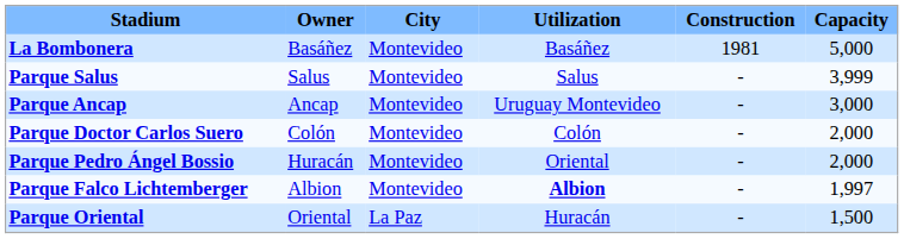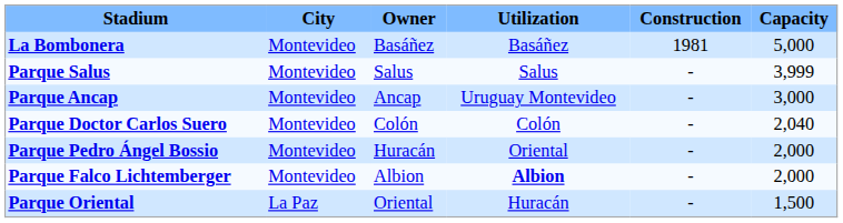 <table align=left cellpadding="2" cellspacing="0" style="background: #f5faff; border: 1px #aaa solid; border-collapse: collapse; font-size: 90%;" width=75%>
 <tr align=center bgcolor=#7FBBFF style="color:Black;">
 <td><strong>Stadium</strong></td>
+<td><strong>City</strong></td>
 <td><strong>Owner</strong></td>
-<td><strong>City</strong></td>
 <td><strong>Utilization</strong></td>
 <td><strong>Construction</strong></td>
 <td><strong>Capacity</strong></td>
 </tr>
 <tr align=center bgcolor=#D0E7FF>
 <td align=left><strong><a href='#'>La Bombonera</a></strong></td>
+<td align=left> <a href='#'>Montevideo</a></td>
 <td align=left> <a href='#'>Basáñez</a></td>
-<td align=left> <a href='#'>Montevideo</a></td>
 <td><a href='#'>Basáñez</a></td>
 <td>1981</td>
 <td>5,000</td>
 </tr>
 <tr align=center bgcolor=#F5FAFF>
 <td align=left><strong><a href='#'>Parque Salus</a></strong></td>
+<td align=left> <a href='#'>Montevideo</a></td>
 <td align=left> <a href='#'>Salus</a></td>
-<td align=left> <a href='#'>Montevideo</a></td>
 <td><a href='#'>Salus</a></td>
 <td>-</td>
 <td>3,999</td>
 </tr>
 <tr align=center bgcolor=#D0E7FF>
 <td align=left><strong><a href='#'>Parque Ancap</a></strong></td>
+<td align=left> <a href='#'>Montevideo</a></td>
 <td align=left><a href='#'>Ancap</a></td>
-<td align=left> <a href='#'>Montevideo</a></td>
 <td><a href='#'>Uruguay Montevideo</a></td>
 <td>-</td>
 <td>3,000</td>
 </tr>
 <tr align=center bgcolor=#F5FAFF>
 <td align=left><strong><a href='#'>Parque Doctor Carlos Suero</a></strong></td>
+<td align=left> <a href='#'>Montevideo</a></td>
 <td align=left> <a href='#'>Colón</a></td>
-<td align=left> <a href='#'>Montevideo</a></td>
 <td><a href='#'>Colón</a></td>
 <td>-</td>
-<td>2,000</td>
+<td>2,040</td>
 </tr>
 <tr align="center" bgcolor="#D0E7FF">
 <td align="left"><strong><a href='#'>Parque Pedro Ángel Bossio</a></strong></td>
+<td align="left"> <a href='#'>Montevideo</a></td>
 <td align="left"> <a href='#'>Huracán</a></td>
-<td align="left"> <a href='#'>Montevideo</a></td>
 <td><a href='#'>Oriental</a></td>
 <td>-</td>
 <td>2,000</td>
 </tr>
 <tr align=center bgcolor=#F5FAFF>
 <td align=left><strong><a href='#'>Parque Falco Lichtemberger</a></strong></td>
+<td align=left> <a href='#'>Montevideo</a></td>
 <td align=left> <a href='#'>Albion</a></td>
-<td align=left> <a href='#'>Montevideo</a></td>
 <td><strong><a href='#'>Albion</a></strong></td>
 <td>-</td>
-<td>1,997</td>
+<td>2,000</td>
 </tr>
 <tr align="center" bgcolor="#D0E7FF">
 <td align=left><strong><a href='#'>Parque Oriental</a></strong></td>
+<td align=left><a href='#'>La Paz</a></td>
 <td align=left> <a href='#'>Oriental</a></td>
-<td align=left><a href='#'>La Paz</a></td>
 <td><a href='#'>Huracán</a></td>
 <td>-</td>
 <td>1,500</td>
 </tr>
 </table>
